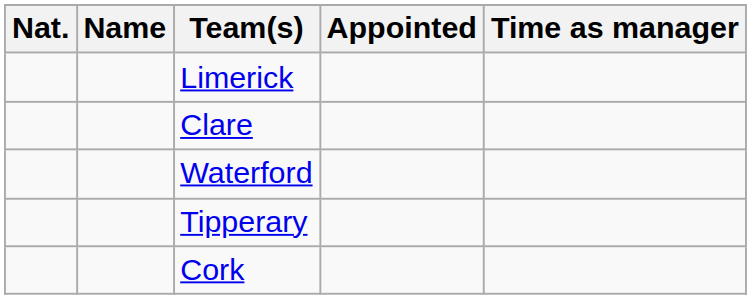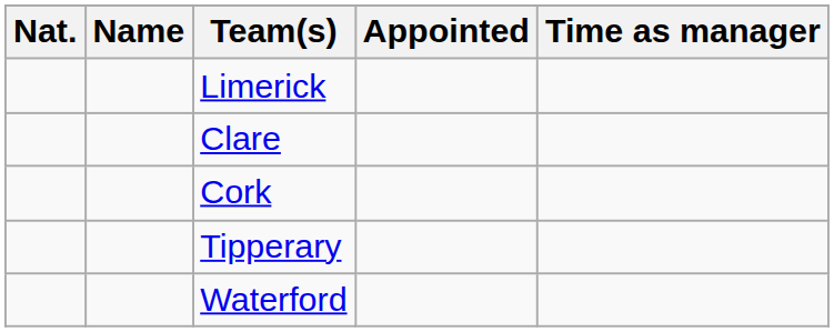 <table class="wikitable sortable">
 <tr>
 </tr>
 <tr>
 <th>Nat.</th>
 <th>Name</th>
 <th>Team(s)</th>
 <th>Appointed</th>
 <th>Time as manager</th>
 </tr>
 <tr>
 <td></td>
 <td></td>
 <td><a href='#'>Limerick</a></td>
 <td></td>
 <td></td>
 </tr>
 <tr>
 <td></td>
 <td></td>
 <td><a href='#'>Clare</a></td>
 <td></td>
 <td></td>
 </tr>
 <tr>
 <td></td>
 <td></td>
-<td><a href='#'>Waterford</a></td>
+<td><a href='#'>Cork</a></td>
 <td></td>
 <td></td>
 </tr>
 <tr>
 <td></td>
 <td></td>
 <td><a href='#'>Tipperary</a></td>
 <td></td>
 <td></td>
 </tr>
 <tr>
 <td></td>
 <td></td>
-<td><a href='#'>Cork</a></td>
+<td><a href='#'>Waterford</a></td>
 <td></td>
 <td></td>
 </tr>
 </table>
